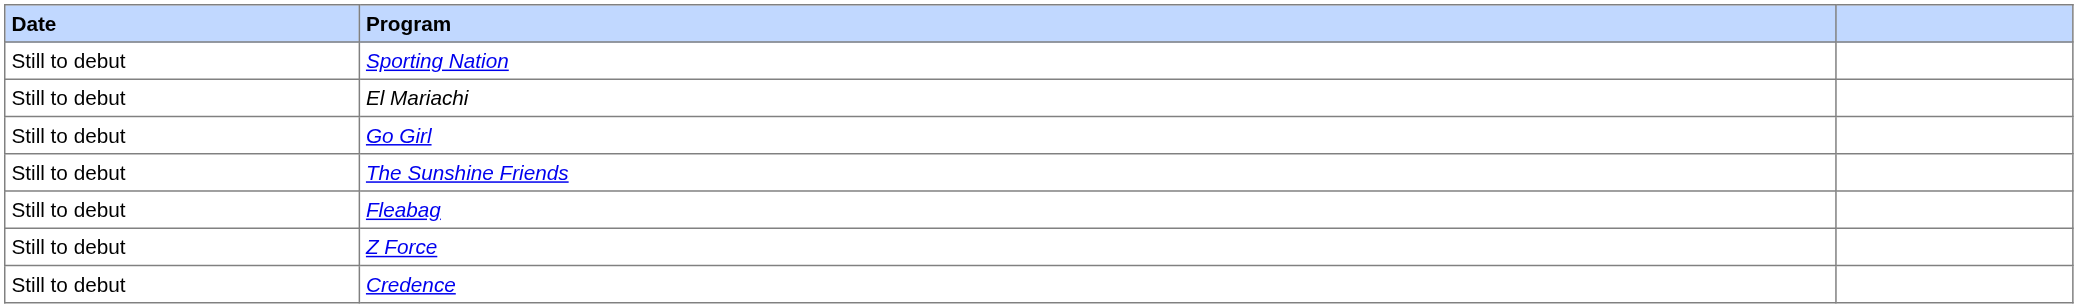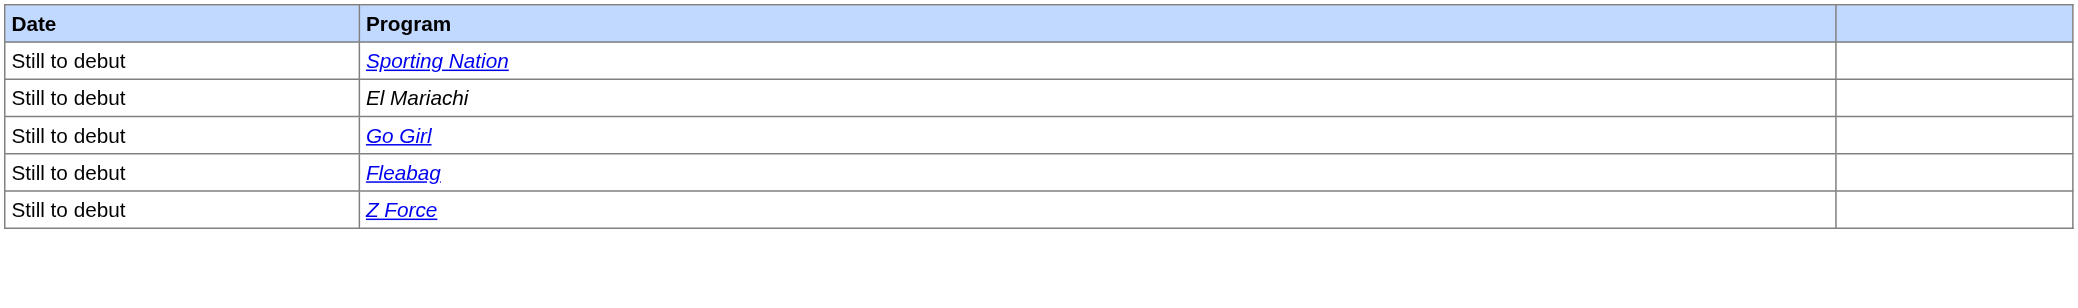 <table border="1" cellpadding="4" cellspacing="0" style="text-align:left; font-size:87%; border-collapse:collapse;" width=70%>
 <tr style="background:#C1D8FF;">
 <th width=6%>Date</th>
 <th width=25%>Program</th>
 <th width=4%></th>
 </tr>
 <tr>
 <td>Still to debut</td>
 <td><em><a href='#'>Sporting Nation</a></em></td>
 <td></td>
 </tr>
 <tr>
 <td>Still to debut</td>
 <td><em>El Mariachi</em></td>
 <td></td>
 </tr>
 <tr>
 <td>Still to debut</td>
 <td><em><a href='#'>Go Girl</a></em></td>
 <td></td>
 </tr>
 <tr>
 <td>Still to debut</td>
-<td><em><a href='#'>The Sunshine Friends</a></em></td>
-<td></td>
-</tr>
-<tr>
-<td>Still to debut</td>
 <td><em><a href='#'>Fleabag</a></em></td>
 <td></td>
 </tr>
 <tr>
 <td>Still to debut</td>
 <td><em><a href='#'>Z Force</a></em></td>
 <td></td>
 </tr>
-<tr>
-<td>Still to debut</td>
-<td><em><a href='#'>Credence</a></em></td>
-<td></td>
-</tr>
 </table>
